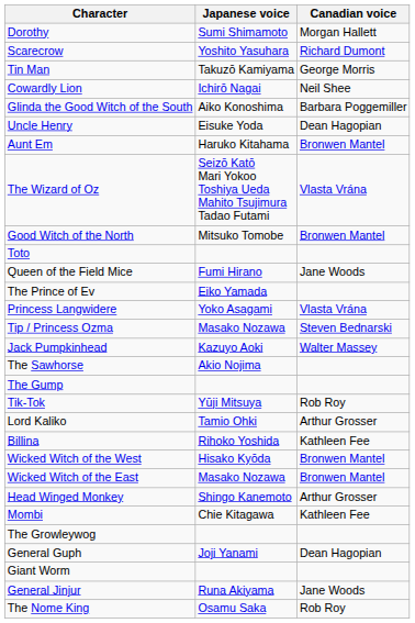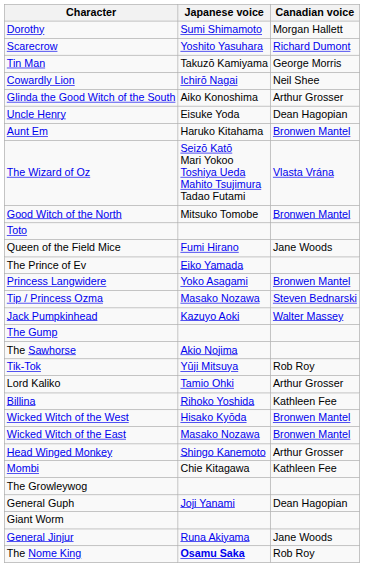 <table class="wikitable" style="margin-top:.4em; text-align:left;">
 <tr>
 <th>Character</th>
 <th>Japanese voice</th>
 <th>Canadian voice</th>
 </tr>
 <tr>
 <td><a href='#'>Dorothy</a></td>
 <td><a href='#'>Sumi Shimamoto</a></td>
 <td>Morgan Hallett</td>
 </tr>
 <tr>
 <td><a href='#'>Scarecrow</a></td>
 <td><a href='#'>Yoshito Yasuhara</a></td>
 <td><a href='#'>Richard Dumont</a></td>
 </tr>
 <tr>
 <td><a href='#'>Tin Man</a></td>
 <td>Takuzō Kamiyama</td>
 <td>George Morris</td>
 </tr>
 <tr>
 <td><a href='#'>Cowardly Lion</a></td>
 <td><a href='#'>Ichirō Nagai</a></td>
 <td>Neil Shee</td>
 </tr>
 <tr>
 <td><a href='#'>Glinda the Good Witch of the South</a></td>
 <td>Aiko Konoshima</td>
-<td>Barbara Poggemiller</td>
+<td>Arthur Grosser</td>
 </tr>
 <tr>
 <td><a href='#'>Uncle Henry</a></td>
 <td>Eisuke Yoda</td>
 <td>Dean Hagopian</td>
 </tr>
 <tr>
 <td><a href='#'>Aunt Em</a></td>
 <td>Haruko Kitahama</td>
 <td><a href='#'>Bronwen Mantel</a></td>
 </tr>
 <tr>
 <td><a href='#'>The Wizard of Oz</a></td>
 <td><a href='#'>Seizō Katō</a><br>Mari Yokoo<br><a href='#'>Toshiya Ueda</a><br><a href='#'>Mahito Tsujimura</a><br>Tadao Futami</td>
 <td><a href='#'>Vlasta Vrána</a></td>
 </tr>
 <tr>
 <td><a href='#'>Good Witch of the North</a></td>
 <td>Mitsuko Tomobe</td>
 <td><a href='#'>Bronwen Mantel</a></td>
 </tr>
 <tr>
 <td><a href='#'>Toto</a></td>
 <td> </td>
 <td> </td>
 </tr>
 <tr>
 <td>Queen of the Field Mice</td>
 <td><a href='#'>Fumi Hirano</a></td>
 <td>Jane Woods</td>
 </tr>
 <tr>
 <td>The Prince of Ev</td>
 <td><a href='#'>Eiko Yamada</a></td>
 <td> </td>
 </tr>
 <tr>
 <td><a href='#'>Princess Langwidere</a></td>
 <td><a href='#'>Yoko Asagami</a></td>
-<td><a href='#'>Vlasta Vrána</a></td>
+<td><a href='#'>Bronwen Mantel</a></td>
 </tr>
 <tr>
 <td><a href='#'>Tip / Princess Ozma</a></td>
 <td><a href='#'>Masako Nozawa</a></td>
 <td><a href='#'>Steven Bednarski</a></td>
 </tr>
 <tr>
 <td><a href='#'>Jack Pumpkinhead</a></td>
 <td><a href='#'>Kazuyo Aoki</a></td>
 <td><a href='#'>Walter Massey</a></td>
 </tr>
 <tr>
-<td>The <a href='#'>Sawhorse</a></td>
-<td><a href='#'>Akio Nojima</a></td>
+<td><a href='#'>The Gump</a></td>
+<td> </td>
 <td> </td>
 </tr>
 <tr>
-<td><a href='#'>The Gump</a></td>
-<td> </td>
+<td>The <a href='#'>Sawhorse</a></td>
+<td><a href='#'>Akio Nojima</a></td>
 <td> </td>
 </tr>
 <tr>
 <td><a href='#'>Tik-Tok</a></td>
 <td><a href='#'>Yūji Mitsuya</a></td>
 <td>Rob Roy</td>
 </tr>
 <tr>
 <td>Lord Kaliko</td>
 <td><a href='#'>Tamio Ohki</a></td>
 <td>Arthur Grosser</td>
 </tr>
 <tr>
 <td><a href='#'>Billina</a></td>
 <td><a href='#'>Rihoko Yoshida</a></td>
 <td>Kathleen Fee</td>
 </tr>
 <tr>
 <td><a href='#'>Wicked Witch of the West</a></td>
 <td><a href='#'>Hisako Kyōda</a></td>
 <td><a href='#'>Bronwen Mantel</a></td>
 </tr>
 <tr>
 <td><a href='#'>Wicked Witch of the East</a></td>
 <td><a href='#'>Masako Nozawa</a></td>
 <td><a href='#'>Bronwen Mantel</a></td>
 </tr>
 <tr>
 <td><a href='#'>Head Winged Monkey</a></td>
 <td><a href='#'>Shingo Kanemoto</a></td>
 <td>Arthur Grosser</td>
 </tr>
 <tr>
 <td><a href='#'>Mombi</a></td>
 <td>Chie Kitagawa</td>
 <td>Kathleen Fee</td>
 </tr>
 <tr>
 <td>The Growleywog</td>
 <td> </td>
 <td> </td>
 </tr>
 <tr>
 <td>General Guph</td>
 <td><a href='#'>Joji Yanami</a></td>
 <td>Dean Hagopian</td>
 </tr>
 <tr>
 <td>Giant Worm</td>
 <td> </td>
 <td> </td>
 </tr>
 <tr>
 <td><a href='#'>General Jinjur</a></td>
 <td><a href='#'>Runa Akiyama</a></td>
 <td>Jane Woods</td>
 </tr>
 <tr>
 <td>The <a href='#'>Nome King</a></td>
-<td><a href='#'>Osamu Saka</a></td>
+<td><strong><a href='#'>Osamu Saka</a></strong></td>
 <td>Rob Roy</td>
 </tr>
 </table>
